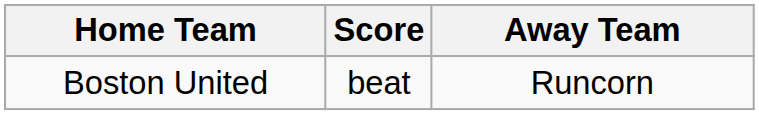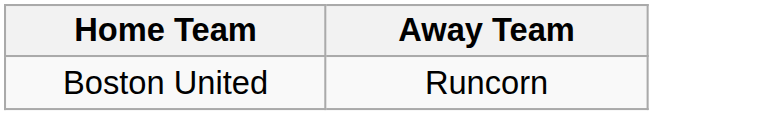 <table class="wikitable" style="text-align:center">
 <tr>
 <th width=150>Home Team</th>
-<th width=20>Score</th>
 <th width=150>Away Team</th>
 </tr>
 <tr>
 <td>Boston United</td>
-<td>beat</td>
 <td>Runcorn</td>
 </tr>
 </table>
